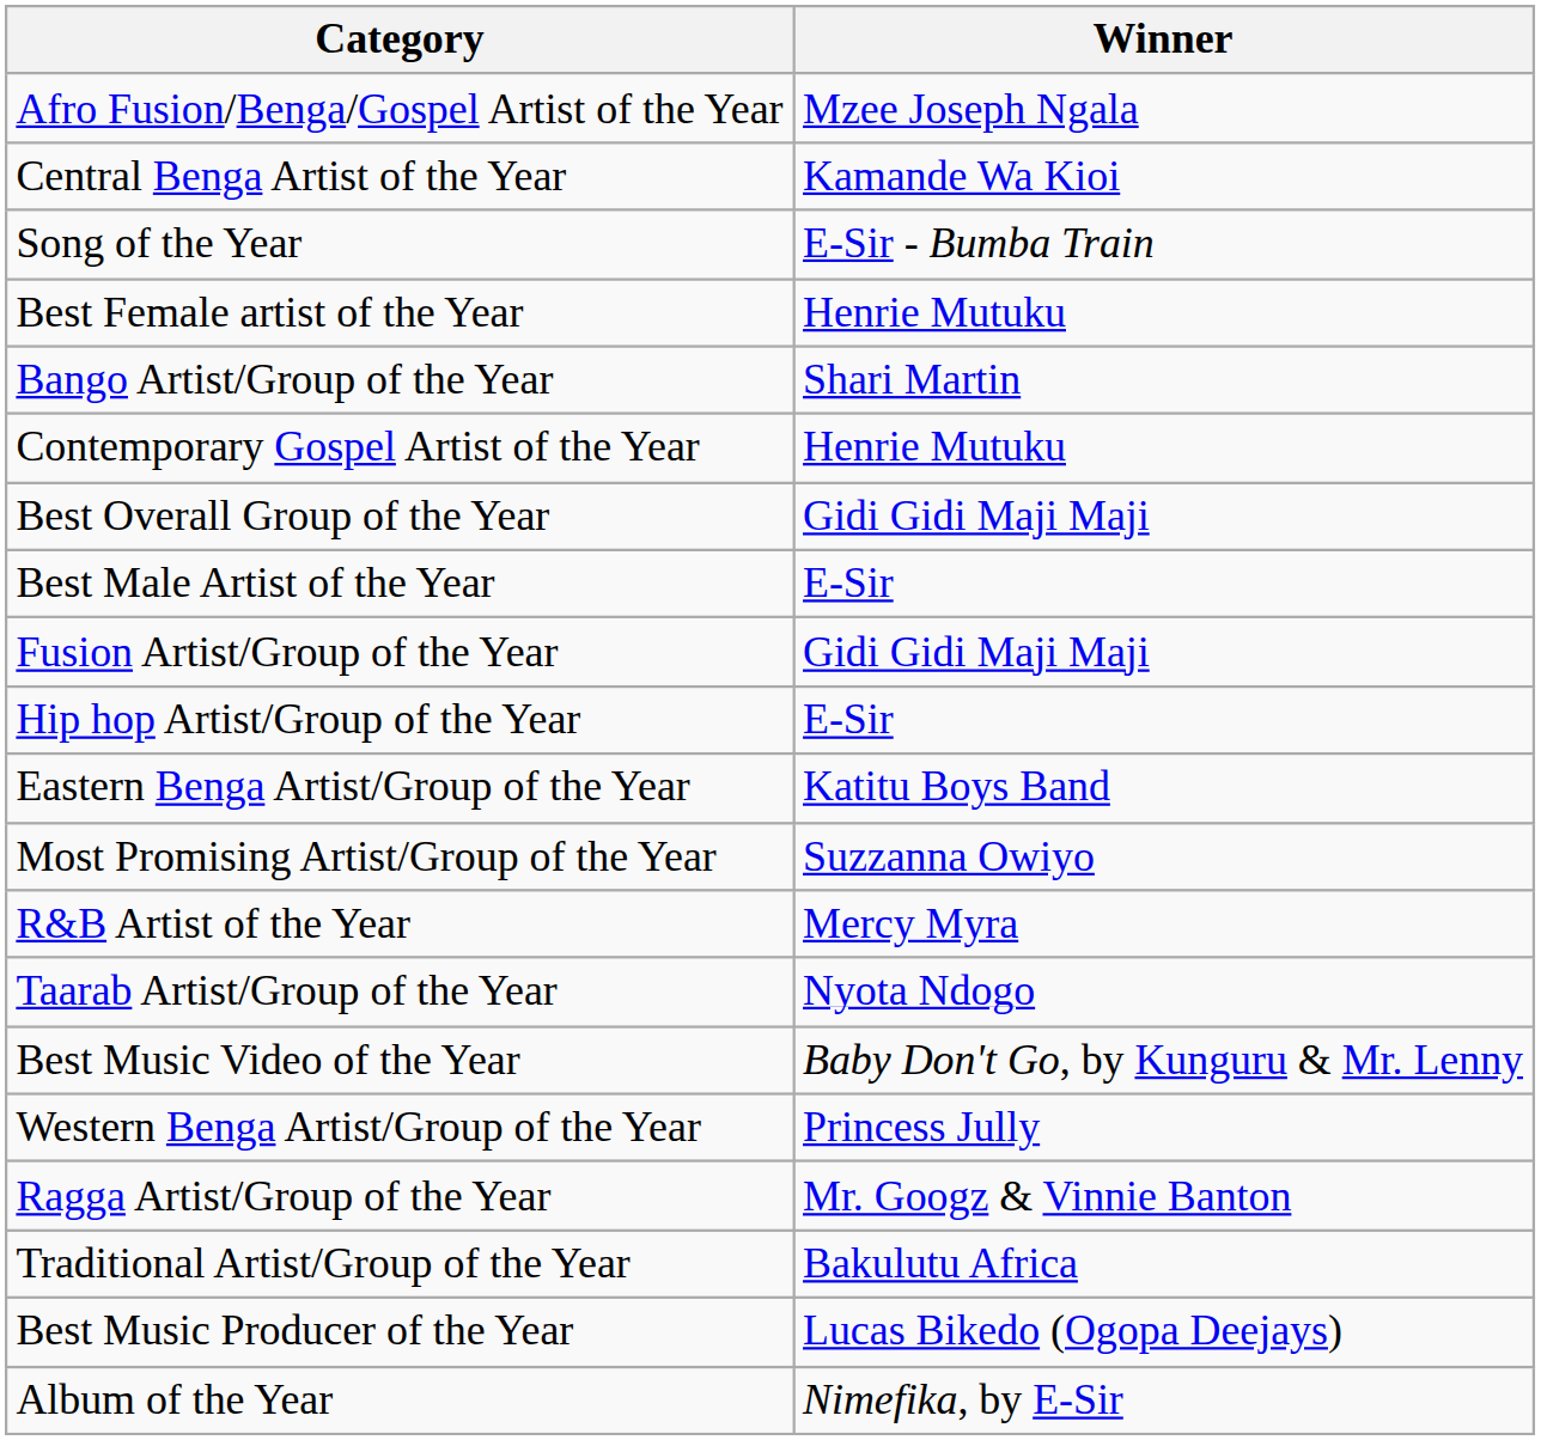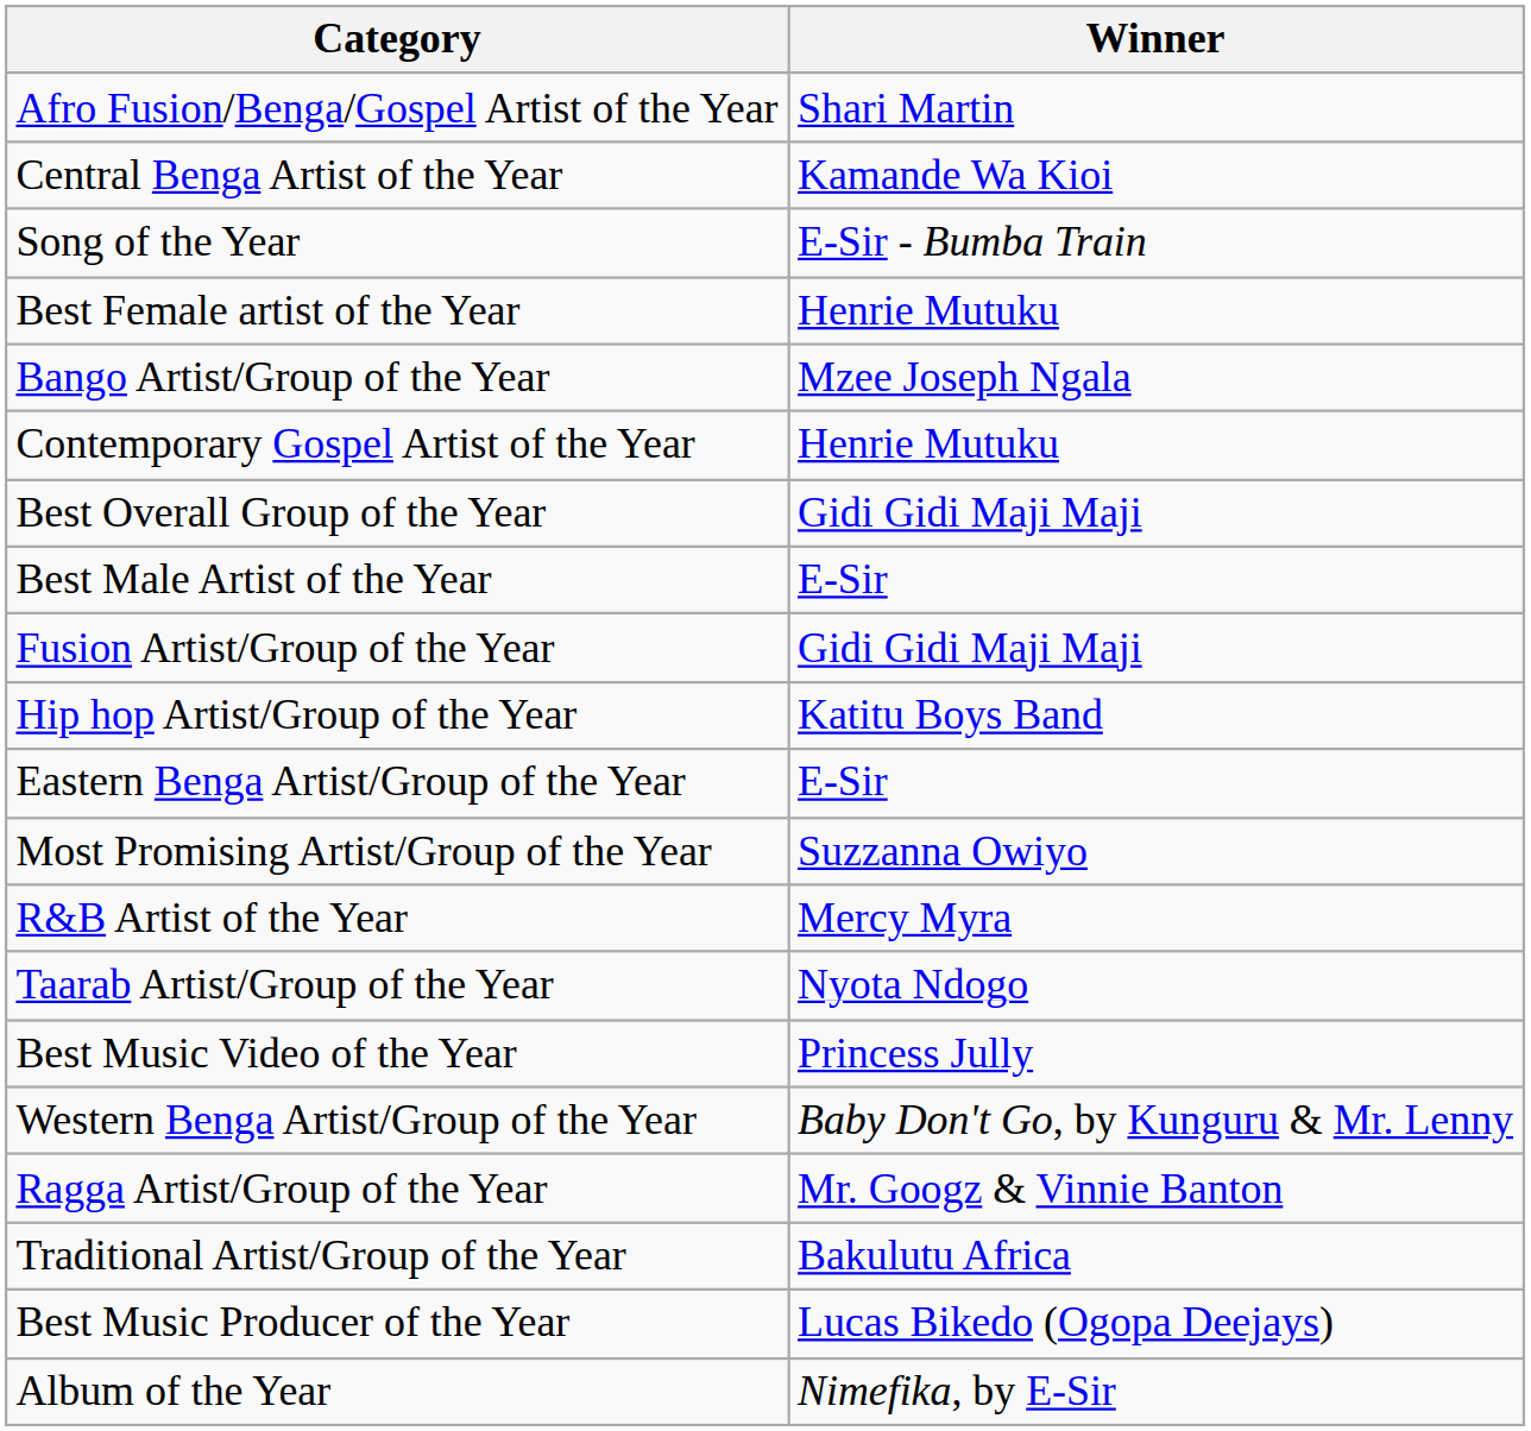 <table class="wikitable">
 <tr>
 <th>Category</th>
 <th>Winner</th>
 </tr>
 <tr>
 <td><a href='#'>Afro Fusion</a>/<a href='#'>Benga</a>/<a href='#'>Gospel</a> Artist of the Year</td>
-<td><a href='#'>Mzee Joseph Ngala</a></td>
+<td><a href='#'>Shari Martin</a></td>
 </tr>
 <tr>
 <td>Central <a href='#'>Benga</a> Artist of the Year</td>
 <td><a href='#'>Kamande Wa Kioi</a></td>
 </tr>
 <tr>
 <td>Song of the Year</td>
 <td><a href='#'>E-Sir</a> - <em>Bumba Train</em></td>
 </tr>
 <tr>
 <td>Best Female artist of the Year</td>
 <td><a href='#'>Henrie Mutuku</a></td>
 </tr>
 <tr>
 <td><a href='#'>Bango</a> Artist/Group of the Year</td>
-<td><a href='#'>Shari Martin</a></td>
+<td><a href='#'>Mzee Joseph Ngala</a></td>
 </tr>
 <tr>
 <td>Contemporary <a href='#'>Gospel</a> Artist of the Year</td>
 <td><a href='#'>Henrie Mutuku</a></td>
 </tr>
 <tr>
 <td>Best Overall Group of the Year</td>
 <td><a href='#'>Gidi Gidi Maji Maji</a></td>
 </tr>
 <tr>
 <td>Best Male Artist of the Year</td>
 <td><a href='#'>E-Sir</a></td>
 </tr>
 <tr>
 <td><a href='#'>Fusion</a> Artist/Group of the Year</td>
 <td><a href='#'>Gidi Gidi Maji Maji</a></td>
 </tr>
 <tr>
 <td><a href='#'>Hip hop</a> Artist/Group of the Year</td>
-<td><a href='#'>E-Sir</a></td>
+<td><a href='#'>Katitu Boys Band</a></td>
 </tr>
 <tr>
 <td>Eastern <a href='#'>Benga</a> Artist/Group of the Year</td>
-<td><a href='#'>Katitu Boys Band</a></td>
+<td><a href='#'>E-Sir</a></td>
 </tr>
 <tr>
 <td>Most Promising Artist/Group of the Year</td>
 <td><a href='#'>Suzzanna Owiyo</a></td>
 </tr>
 <tr>
 <td><a href='#'>R&B</a> Artist of the Year</td>
 <td><a href='#'>Mercy Myra</a></td>
 </tr>
 <tr>
 <td><a href='#'>Taarab</a> Artist/Group of the Year</td>
 <td><a href='#'>Nyota Ndogo</a></td>
 </tr>
 <tr>
 <td>Best Music Video of the Year</td>
-<td><em>Baby Don't Go</em>, by <a href='#'>Kunguru</a> & <a href='#'>Mr. Lenny</a></td>
+<td><a href='#'>Princess Jully</a></td>
 </tr>
 <tr>
 <td>Western <a href='#'>Benga</a> Artist/Group of the Year</td>
-<td><a href='#'>Princess Jully</a></td>
+<td><em>Baby Don't Go</em>, by <a href='#'>Kunguru</a> & <a href='#'>Mr. Lenny</a></td>
 </tr>
 <tr>
 <td><a href='#'>Ragga</a> Artist/Group of the Year</td>
 <td><a href='#'>Mr. Googz</a> & <a href='#'>Vinnie Banton</a></td>
 </tr>
 <tr>
 <td>Traditional Artist/Group of the Year</td>
 <td><a href='#'>Bakulutu Africa</a></td>
 </tr>
 <tr>
 <td>Best Music Producer of the Year</td>
 <td><a href='#'>Lucas Bikedo</a> (<a href='#'>Ogopa Deejays</a>)</td>
 </tr>
 <tr>
 <td>Album of the Year</td>
 <td><em>Nimefika</em>, by <a href='#'>E-Sir</a></td>
 </tr>
 </table>
